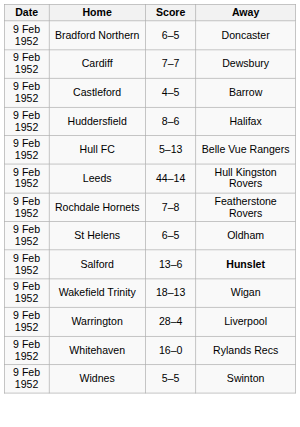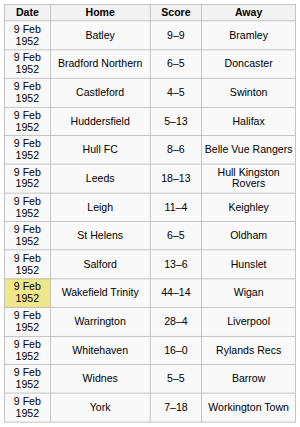 <table class="wikitable" style="width: 50%; text-align: center">
 <tr>
 <th scope="col" width=5%>Date</th>
 <th scope="col" width=10%>Home</th>
 <th scope="col" width=5%>Score</th>
 <th scope="col" width=10%>Away</th>
 </tr>
 <tr>
 <td>9 Feb 1952</td>
+<td>Batley</td>
+<td>9–9</td>
+<td>Bramley</td>
+</tr>
+<tr>
+<td>9 Feb 1952</td>
 <td>Bradford Northern</td>
 <td>6–5</td>
 <td>Doncaster</td>
 </tr>
 <tr>
 <td>9 Feb 1952</td>
-<td>Cardiff</td>
-<td>7–7</td>
-<td>Dewsbury</td>
-</tr>
-<tr>
-<td>9 Feb 1952</td>
 <td>Castleford</td>
 <td>4–5</td>
-<td>Barrow</td>
+<td>Swinton</td>
 </tr>
 <tr>
 <td>9 Feb 1952</td>
 <td>Huddersfield</td>
-<td>8–6</td>
+<td>5–13</td>
 <td>Halifax</td>
 </tr>
 <tr>
 <td>9 Feb 1952</td>
 <td>Hull FC</td>
-<td>5–13</td>
+<td>8–6</td>
 <td>Belle Vue Rangers</td>
 </tr>
 <tr>
 <td>9 Feb 1952</td>
 <td>Leeds</td>
-<td>44–14</td>
+<td>18–13</td>
 <td>Hull Kingston Rovers</td>
 </tr>
 <tr>
 <td>9 Feb 1952</td>
-<td>Rochdale Hornets</td>
-<td>7–8</td>
-<td>Featherstone Rovers</td>
+<td>Leigh</td>
+<td>11–4</td>
+<td>Keighley</td>
 </tr>
 <tr>
 <td>9 Feb 1952</td>
 <td>St Helens</td>
 <td>6–5</td>
 <td>Oldham</td>
 </tr>
 <tr>
 <td>9 Feb 1952</td>
 <td>Salford</td>
 <td>13–6</td>
-<td><strong>Hunslet</strong></td>
+<td>Hunslet</td>
 </tr>
 <tr>
-<td>9 Feb 1952</td>
+<td style="background: khaki;">9 Feb 1952</td>
 <td>Wakefield Trinity</td>
-<td>18–13</td>
+<td>44–14</td>
 <td>Wigan</td>
 </tr>
 <tr>
 <td>9 Feb 1952</td>
 <td>Warrington</td>
 <td>28–4</td>
 <td>Liverpool</td>
 </tr>
 <tr>
 <td>9 Feb 1952</td>
 <td>Whitehaven</td>
 <td>16–0</td>
 <td>Rylands Recs</td>
 </tr>
 <tr>
 <td>9 Feb 1952</td>
 <td>Widnes</td>
 <td>5–5</td>
-<td>Swinton</td>
+<td>Barrow</td>
+</tr>
+<tr>
+<td>9 Feb 1952</td>
+<td>York</td>
+<td>7–18</td>
+<td>Workington Town</td>
 </tr>
 </table>
